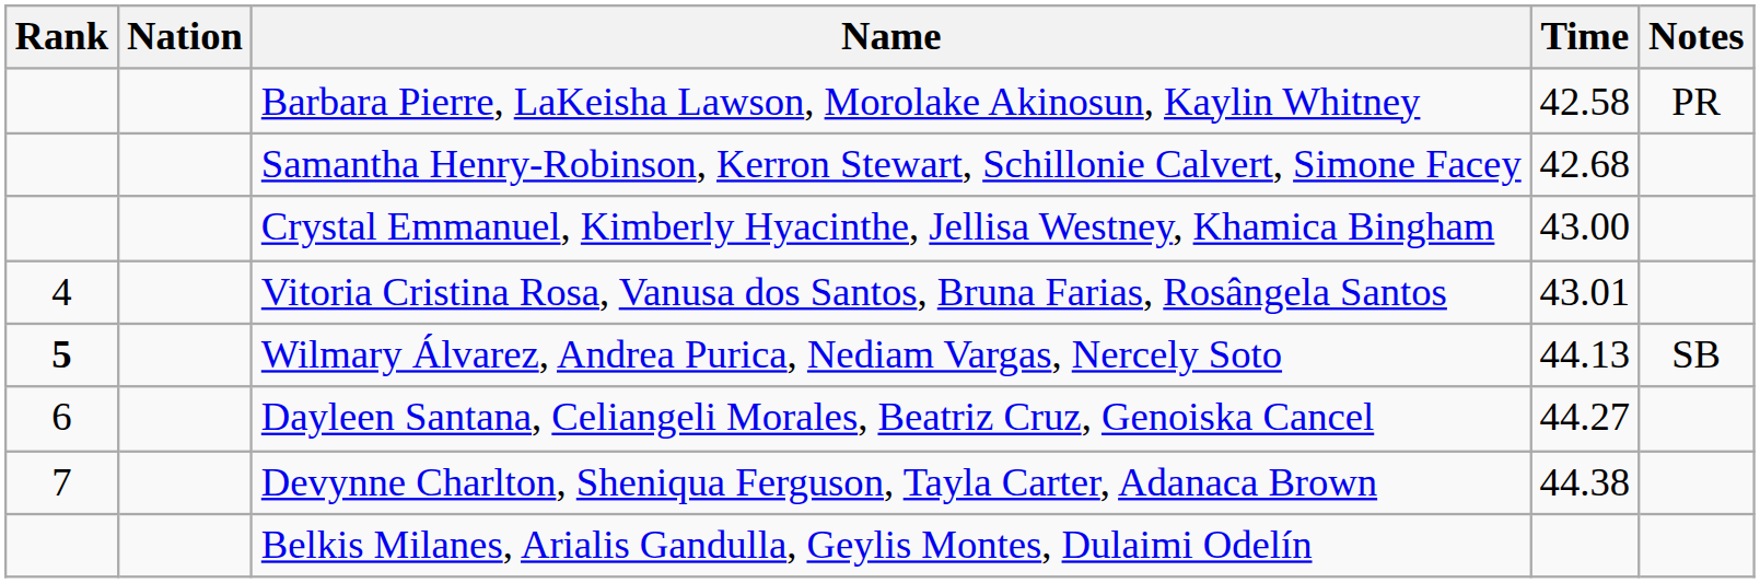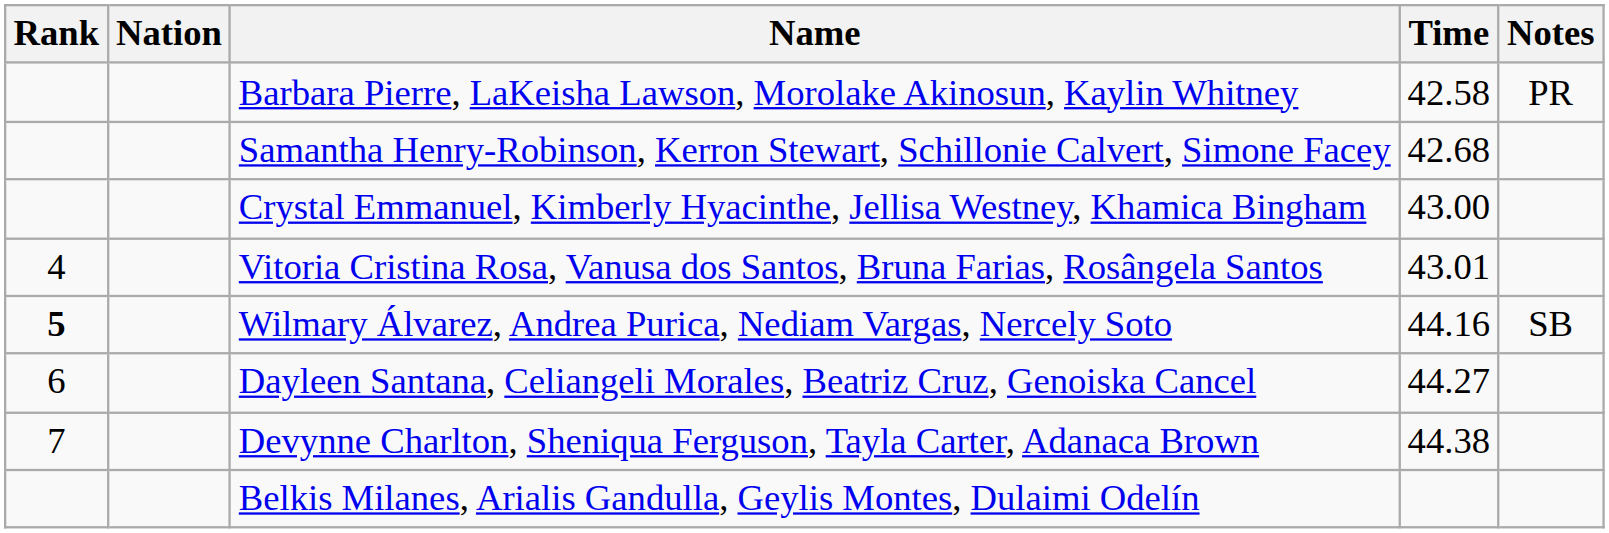 <table class="wikitable sortable" style="text-align:center">
 <tr>
 <th>Rank</th>
 <th>Nation</th>
 <th>Name</th>
 <th>Time</th>
 <th>Notes</th>
 </tr>
 <tr>
 <td></td>
 <td align=left></td>
 <td align=left><a href='#'>Barbara Pierre</a>, <a href='#'>LaKeisha Lawson</a>, <a href='#'>Morolake Akinosun</a>, <a href='#'>Kaylin Whitney</a></td>
 <td>42.58</td>
 <td>PR</td>
 </tr>
 <tr>
 <td></td>
 <td align=left></td>
 <td align=left><a href='#'>Samantha Henry-Robinson</a>, <a href='#'>Kerron Stewart</a>, <a href='#'>Schillonie Calvert</a>, <a href='#'>Simone Facey</a></td>
 <td>42.68</td>
 <td></td>
 </tr>
 <tr>
 <td></td>
 <td align=left></td>
 <td align=left><a href='#'>Crystal Emmanuel</a>, <a href='#'>Kimberly Hyacinthe</a>, <a href='#'>Jellisa Westney</a>, <a href='#'>Khamica Bingham</a></td>
 <td>43.00</td>
 <td></td>
 </tr>
 <tr>
 <td>4</td>
 <td align=left></td>
 <td align=left><a href='#'>Vitoria Cristina Rosa</a>, <a href='#'>Vanusa dos Santos</a>, <a href='#'>Bruna Farias</a>, <a href='#'>Rosângela Santos</a></td>
 <td>43.01</td>
 <td></td>
 </tr>
 <tr>
 <td><strong>5</strong></td>
 <td align=left></td>
 <td align=left><a href='#'>Wilmary Álvarez</a>, <a href='#'>Andrea Purica</a>, <a href='#'>Nediam Vargas</a>, <a href='#'>Nercely Soto</a></td>
-<td>44.13</td>
+<td>44.16</td>
 <td>SB</td>
 </tr>
 <tr>
 <td>6</td>
 <td align=left></td>
 <td align=left><a href='#'>Dayleen Santana</a>, <a href='#'>Celiangeli Morales</a>, <a href='#'>Beatriz Cruz</a>, <a href='#'>Genoiska Cancel</a></td>
 <td>44.27</td>
 <td></td>
 </tr>
 <tr>
 <td>7</td>
 <td align=left></td>
 <td align=left><a href='#'>Devynne Charlton</a>, <a href='#'>Sheniqua Ferguson</a>, <a href='#'>Tayla Carter</a>, <a href='#'>Adanaca Brown</a></td>
 <td>44.38</td>
 <td></td>
 </tr>
 <tr>
 <td></td>
 <td align=left></td>
 <td align=left><a href='#'>Belkis Milanes</a>, <a href='#'>Arialis Gandulla</a>, <a href='#'>Geylis Montes</a>, <a href='#'>Dulaimi Odelín</a></td>
 <td></td>
 <td></td>
 </tr>
 </table>
